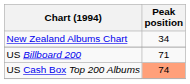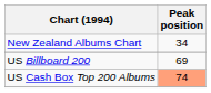 <table class="wikitable sortable plainrowheaders">
 <tr>
 <th>Chart (1994)</th>
 <th>Peak<br>position</th>
 </tr>
 <tr>
 <td><a href='#'>New Zealand Albums Chart</a></td>
 <td align="center">34</td>
 </tr>
 <tr>
 </tr>
 <tr>
 <td>US <em><a href='#'>Billboard 200</a></td>
-<td align="center">71</td>
+<td align="center">69</td>
 </tr>
 <tr>
 <td>US </em><a href='#'>Cash Box</a><em> Top 200 Albums</td>
 <td align="center" style="background: lightsalmon;">74</td>
 </tr>
 <tr>
 </tr>
 </table>
